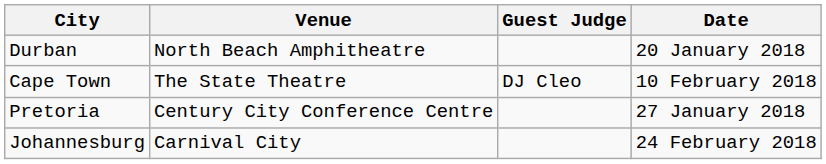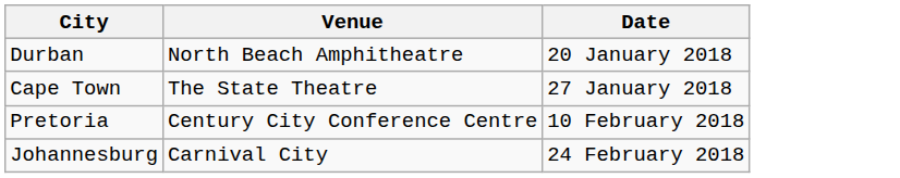 <table class="wikitable">
 <tr>
 <th>City</th>
 <th>Venue</th>
-<th>Guest Judge</th>
 <th>Date</th>
 </tr>
 <tr>
 <td>Durban</td>
 <td>North Beach Amphitheatre</td>
-<td></td>
 <td>20 January 2018</td>
 </tr>
 <tr>
 <td>Cape Town</td>
 <td>The State Theatre</td>
-<td>DJ Cleo</td>
-<td>10 February 2018</td>
+<td>27 January 2018</td>
 </tr>
 <tr>
 <td>Pretoria</td>
 <td>Century City Conference Centre</td>
-<td></td>
-<td>27 January 2018</td>
+<td>10 February 2018</td>
 </tr>
 <tr>
 <td>Johannesburg</td>
 <td>Carnival City</td>
-<td></td>
 <td>24 February 2018</td>
 </tr>
 </table>
